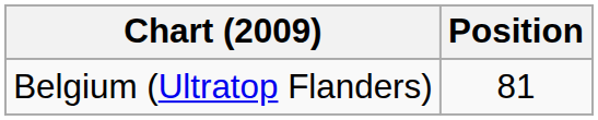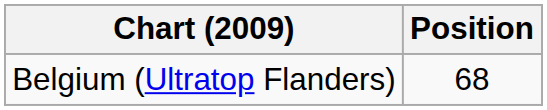 <table class="wikitable">
 <tr>
 <th scope="col">Chart (2009)</th>
 <th scope="col">Position</th>
 </tr>
 <tr>
 <td>Belgium (<a href='#'>Ultratop</a> Flanders)</td>
-<td style="text-align:center;">81</td>
+<td style="text-align:center;">68</td>
 </tr>
 </table>
